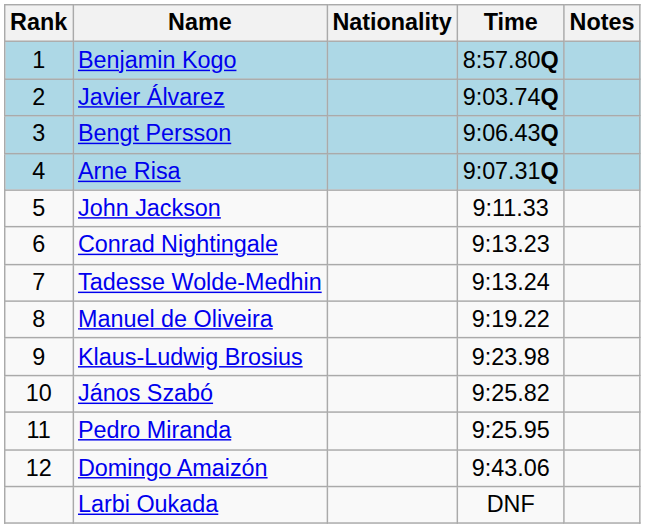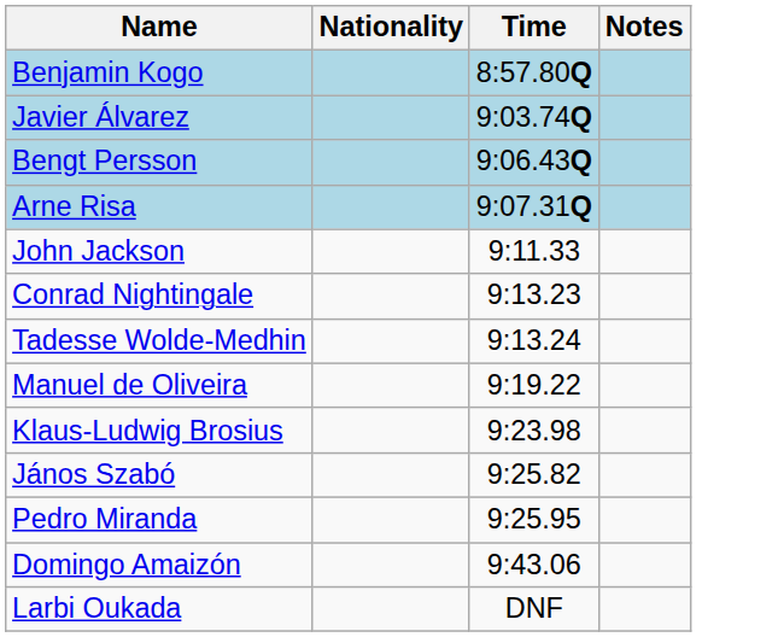 <table class="wikitable sortable" style="text-align:center">
 <tr>
-<th>Rank</th>
 <th>Name</th>
 <th>Nationality</th>
 <th>Time</th>
 <th>Notes</th>
 </tr>
 <tr bgcolor=lightblue>
-<td>1</td>
 <td align=left><a href='#'>Benjamin Kogo</a></td>
 <td align=left></td>
 <td>8:57.80<strong>Q</strong></td>
 <td></td>
 </tr>
 <tr bgcolor=lightblue>
-<td>2</td>
 <td align=left><a href='#'>Javier Álvarez</a></td>
 <td align=left></td>
 <td>9:03.74<strong>Q</strong></td>
 <td></td>
 </tr>
 <tr bgcolor=lightblue>
-<td>3</td>
 <td align=left><a href='#'>Bengt Persson</a></td>
 <td align=left></td>
 <td>9:06.43<strong>Q</strong></td>
 <td></td>
 </tr>
 <tr bgcolor=lightblue>
-<td>4</td>
 <td align=left><a href='#'>Arne Risa</a></td>
 <td align=left></td>
 <td>9:07.31<strong>Q</strong></td>
 <td></td>
 </tr>
 <tr>
-<td>5</td>
 <td align=left><a href='#'>John Jackson</a></td>
 <td align=left></td>
 <td>9:11.33</td>
 <td></td>
 </tr>
 <tr>
-<td>6</td>
 <td align=left><a href='#'>Conrad Nightingale</a></td>
 <td align=left></td>
 <td>9:13.23</td>
 <td></td>
 </tr>
 <tr>
-<td>7</td>
 <td align=left><a href='#'>Tadesse Wolde-Medhin</a></td>
 <td align=left></td>
 <td>9:13.24</td>
 <td></td>
 </tr>
 <tr>
-<td>8</td>
 <td align=left><a href='#'>Manuel de Oliveira</a></td>
 <td align=left></td>
 <td>9:19.22</td>
 <td></td>
 </tr>
 <tr>
-<td>9</td>
 <td align=left><a href='#'>Klaus-Ludwig Brosius</a></td>
 <td align=left></td>
 <td>9:23.98</td>
 <td></td>
 </tr>
 <tr>
-<td>10</td>
 <td align=left><a href='#'>János Szabó</a></td>
 <td align=left></td>
 <td>9:25.82</td>
 <td></td>
 </tr>
 <tr>
-<td>11</td>
 <td align=left><a href='#'>Pedro Miranda</a></td>
 <td align=left></td>
 <td>9:25.95</td>
 <td></td>
 </tr>
 <tr>
-<td>12</td>
 <td align=left><a href='#'>Domingo Amaizón</a></td>
 <td align=left></td>
 <td>9:43.06</td>
 <td></td>
 </tr>
 <tr>
-<td></td>
 <td align=left><a href='#'>Larbi Oukada</a></td>
 <td align=left></td>
 <td>DNF</td>
 <td></td>
 </tr>
 </table>
